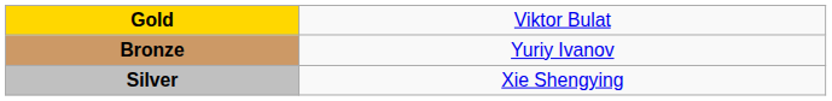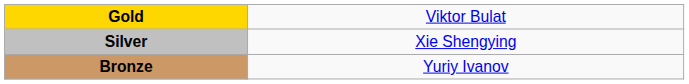 <table class="wikitable" style="text-align:center; " width="35%">
 <tr>
 <td bgcolor="gold"><strong>Gold</strong></td>
 <td><a href='#'>Viktor Bulat</a><br>  <small><em></em></small></td>
 </tr>
 <tr>
+<td bgcolor="silver"><strong>Silver</strong></td>
+<td><a href='#'>Xie Shengying</a><br>  <small><em></em></small></td>
+</tr>
+<tr>
 <td bgcolor="CC9966"><strong>Bronze</strong></td>
 <td><a href='#'>Yuriy Ivanov</a><br>  <small><em></em></small></td>
 </tr>
-<tr>
-<td bgcolor="silver"><strong>Silver</strong></td>
-<td><a href='#'>Xie Shengying</a><br>  <small><em></em></small></td>
-</tr>
 </table>
